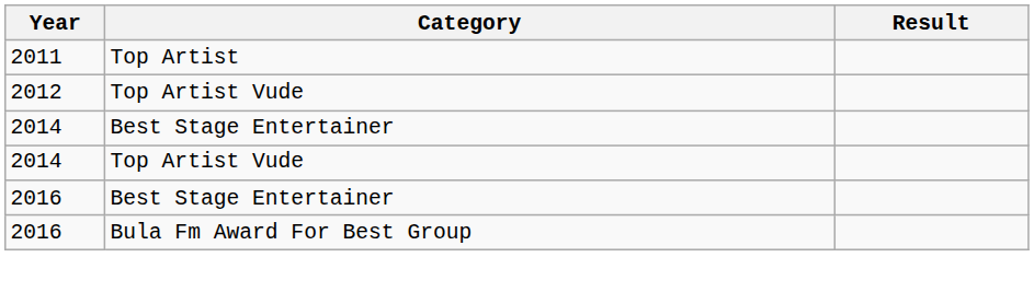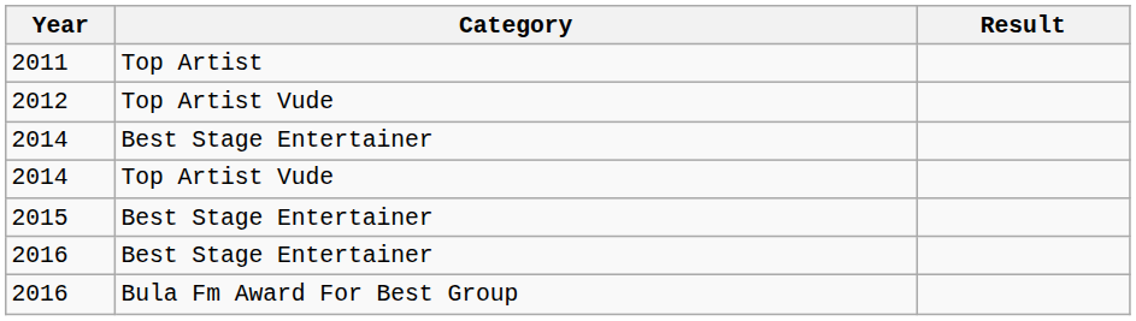 <table style="width:70%;" class="wikitable sortable">
 <tr>
 <th style="width:33px;">Year</th>
 <th style="width:280px;">Category</th>
 <th style="width:70px;">Result</th>
 </tr>
 <tr>
 <td>2011</td>
 <td>Top Artist</td>
 <td></td>
 </tr>
 <tr>
 <td>2012</td>
 <td>Top Artist Vude</td>
 <td></td>
 </tr>
 <tr>
 <td>2014</td>
 <td>Best Stage Entertainer</td>
 <td></td>
 </tr>
 <tr>
 <td>2014</td>
 <td>Top Artist Vude</td>
 <td></td>
 </tr>
 <tr>
+<td>2015</td>
+<td>Best Stage Entertainer</td>
+<td></td>
+</tr>
+<tr>
 <td>2016</td>
 <td>Best Stage Entertainer</td>
 <td></td>
 </tr>
 <tr>
 <td>2016</td>
 <td>Bula Fm Award For Best Group</td>
 <td></td>
 </tr>
 </table>
